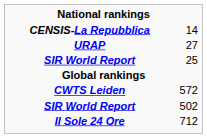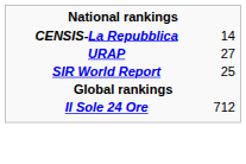 <table class="infobox" style="width:18em;" |">
 <tr>
 <th colspan="2" style="text-align: center;">National rankings</th>
 </tr>
 <tr>
 <th><em>CENSIS-<a href='#'>La Repubblica</a></em><br></th>
 <td style="text-align:right;">14</td>
 </tr>
 <tr>
 <th><em><a href='#'>URAP</a></em></th>
 <td style="text-align:right;">27</td>
 </tr>
 <tr>
 <th><em><a href='#'>SIR World Report</a></em></th>
 <td style="text-align:right;">25</td>
 </tr>
 <tr>
 <th colspan="2" style="text-align: center;">Global rankings</th>
 </tr>
 <tr>
-<th><em><a href='#'>CWTS Leiden</a></em></th>
-<td style="text-align:right;">572</td>
-</tr>
-<tr>
-<th><em><a href='#'>SIR World Report</a></em></th>
-<td style="text-align:right;">502</td>
-</tr>
-<tr>
 <th><em><a href='#'>Il Sole 24 Ore</a></em><br></th>
 <td style="text-align:right;">712</td>
 </tr>
 <tr>
 </tr>
 </table>
